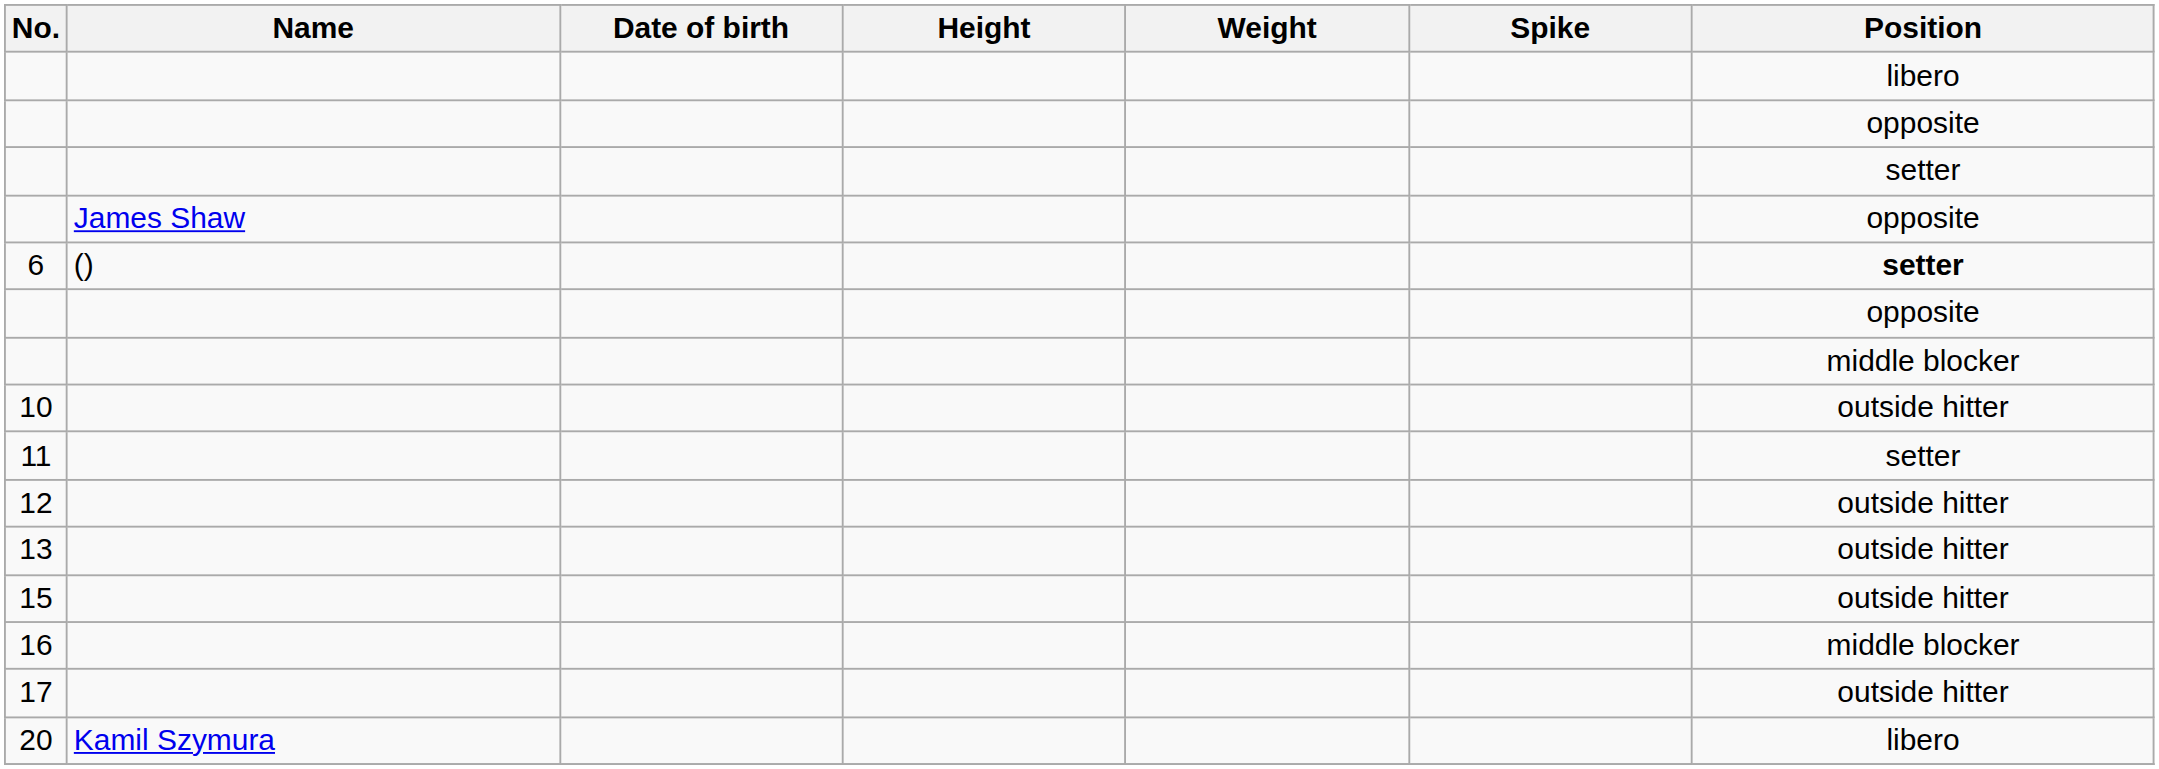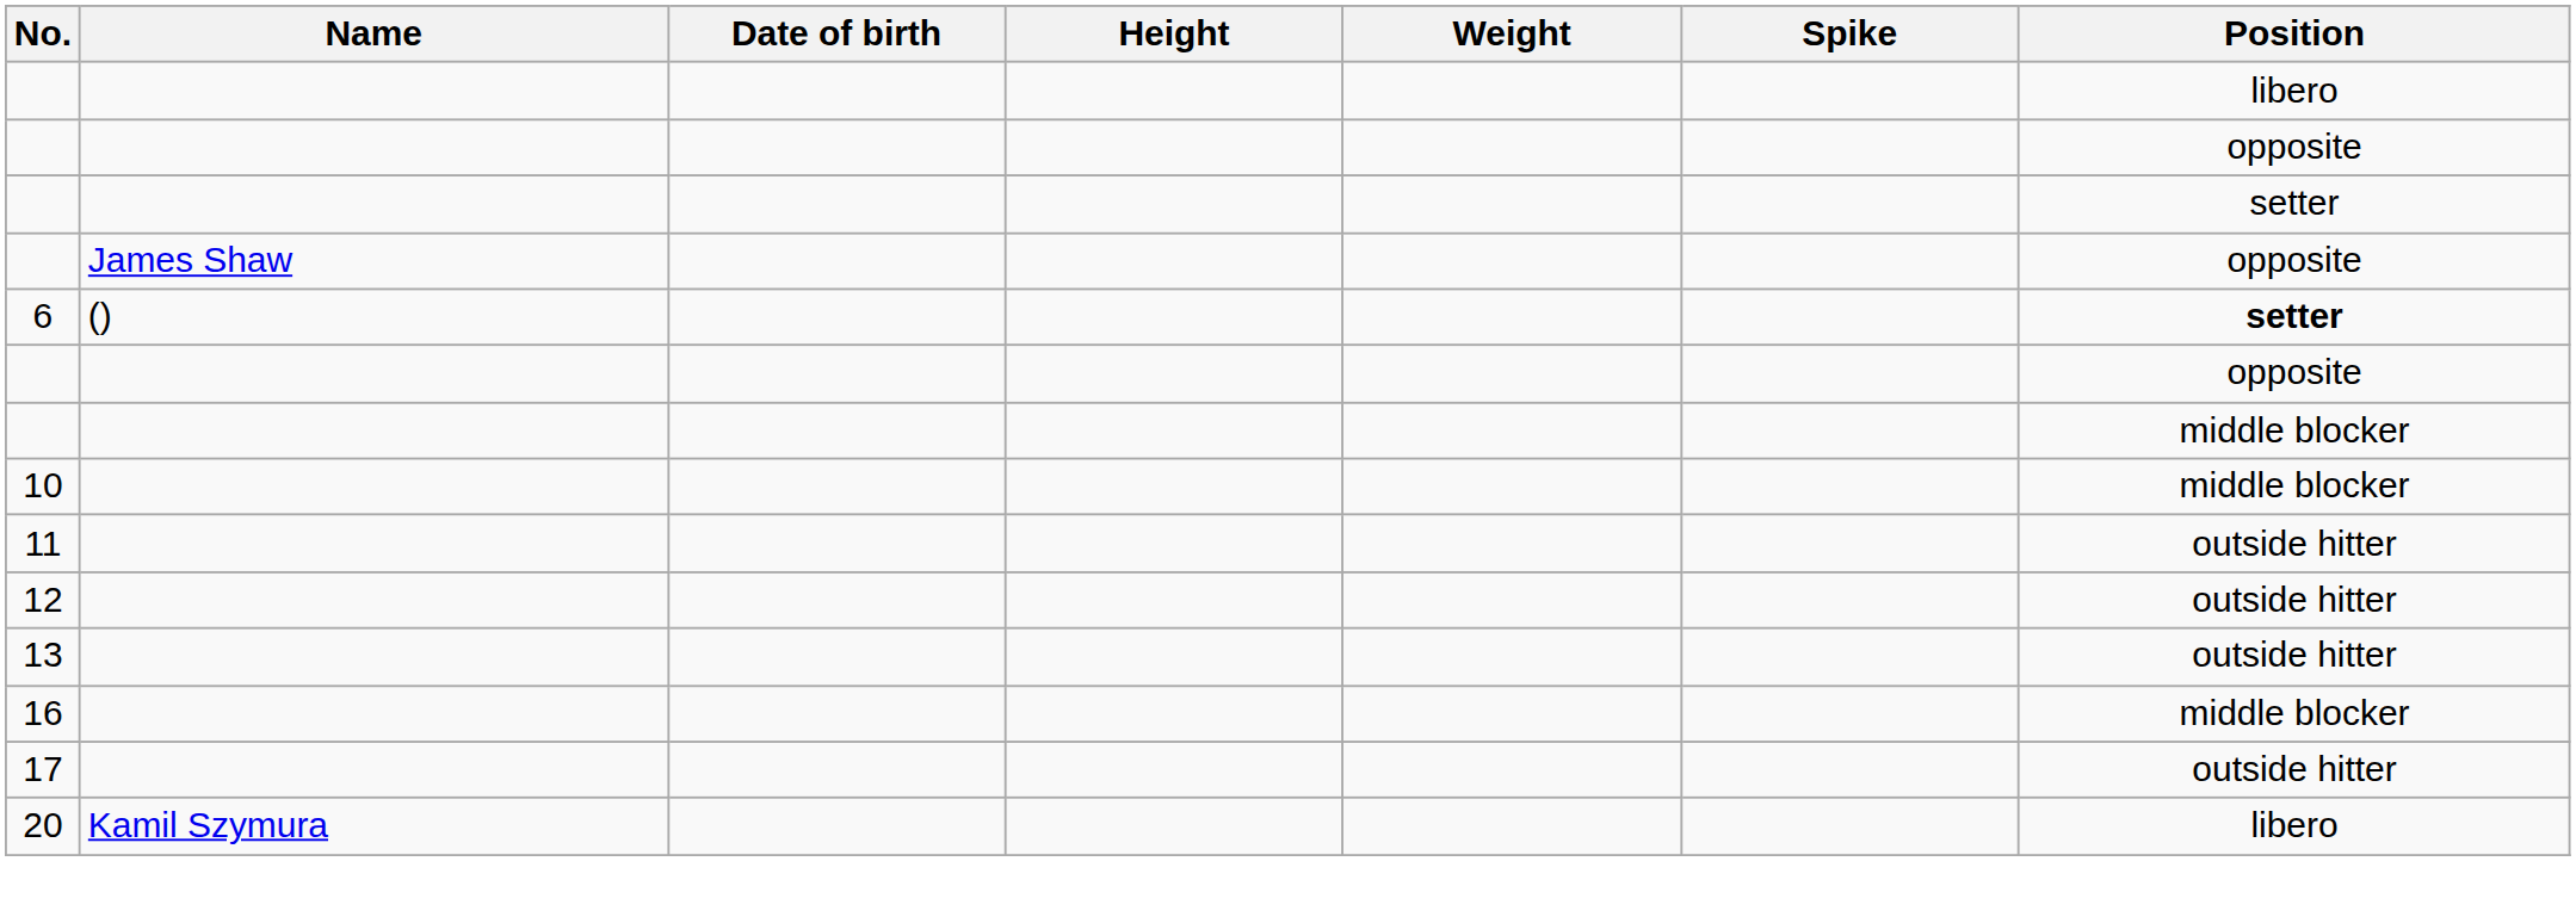 <table class="wikitable sortable" style="font-size:100%; text-align:center;">
 <tr>
 <th>No.</th>
 <th style="width:16em">Name</th>
 <th style="width:9em">Date of birth</th>
 <th style="width:9em">Height</th>
 <th style="width:9em">Weight</th>
 <th style="width:9em">Spike</th>
 <th style="width:15em">Position</th>
 </tr>
 <tr>
 <td></td>
 <td align=left> </td>
 <td align=right></td>
 <td></td>
 <td></td>
 <td></td>
 <td>libero</td>
 </tr>
 <tr>
 <td></td>
 <td align=left> </td>
 <td align=right></td>
 <td></td>
 <td></td>
 <td></td>
 <td>opposite</td>
 </tr>
 <tr>
 <td></td>
 <td align=left> </td>
 <td align=right></td>
 <td></td>
 <td></td>
 <td></td>
 <td>setter</td>
 </tr>
 <tr>
 <td></td>
 <td align=left> <a href='#'>James Shaw</a></td>
 <td align=right></td>
 <td></td>
 <td></td>
 <td></td>
 <td>opposite</td>
 </tr>
 <tr>
 <td>6</td>
 <td align=left>  ()</td>
 <td align=right></td>
 <td></td>
 <td></td>
 <td></td>
 <td><strong>setter</strong></td>
 </tr>
 <tr>
 <td></td>
 <td align=left> </td>
 <td align=right></td>
 <td></td>
 <td></td>
 <td></td>
 <td>opposite</td>
 </tr>
 <tr>
 <td></td>
 <td align=left> </td>
 <td align=right></td>
 <td></td>
 <td></td>
 <td></td>
 <td>middle blocker</td>
 </tr>
 <tr>
 <td>10</td>
 <td align=left> </td>
 <td align=right></td>
 <td></td>
 <td></td>
 <td></td>
-<td>outside hitter</td>
+<td>middle blocker</td>
 </tr>
 <tr>
 <td>11</td>
 <td align=left> </td>
 <td align=right></td>
 <td></td>
 <td></td>
 <td></td>
-<td>setter</td>
+<td>outside hitter</td>
 </tr>
 <tr>
 <td>12</td>
 <td align=left> </td>
 <td align=right></td>
 <td></td>
 <td></td>
 <td></td>
 <td>outside hitter</td>
 </tr>
 <tr>
 <td>13</td>
-<td align=left> </td>
-<td align=right></td>
-<td></td>
-<td></td>
-<td></td>
-<td>outside hitter</td>
-</tr>
-<tr>
-<td>15</td>
 <td align=left> </td>
 <td align=right></td>
 <td></td>
 <td></td>
 <td></td>
 <td>outside hitter</td>
 </tr>
 <tr>
 <td>16</td>
 <td align=left> </td>
 <td align=right></td>
 <td></td>
 <td></td>
 <td></td>
 <td>middle blocker</td>
 </tr>
 <tr>
 <td>17</td>
 <td align=left> </td>
 <td align=right></td>
 <td></td>
 <td></td>
 <td></td>
 <td>outside hitter</td>
 </tr>
 <tr>
 <td>20</td>
 <td align=left> <a href='#'>Kamil Szymura</a></td>
 <td align=right></td>
 <td></td>
 <td></td>
 <td></td>
 <td>libero</td>
 </tr>
 <tr>
 </tr>
 </table>
